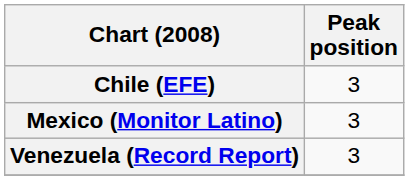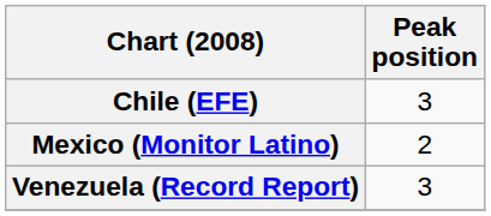 <table class="wikitable sortable plainrowheaders">
 <tr>
 <th scope="col">Chart (2008)</th>
 <th scope="col">Peak<br>position</th>
 </tr>
 <tr>
 <th scope="row">Chile (<a href='#'>EFE</a>)</th>
 <td style="text-align:center;">3</td>
 </tr>
 <tr>
 <th scope="row">Mexico (<a href='#'>Monitor Latino</a>)</th>
-<td style="text-align:center;">3</td>
+<td style="text-align:center;">2</td>
 </tr>
 <tr>
 <th scope="row">Venezuela (<a href='#'>Record Report</a>)</th>
 <td align="center">3</td>
 </tr>
 <tr>
 </tr>
 </table>
